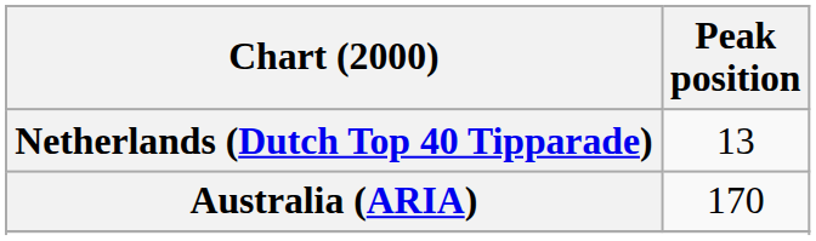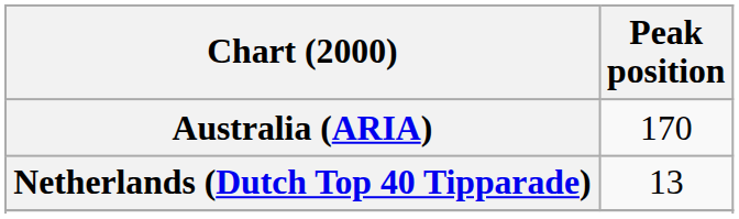 <table class="wikitable sortable plainrowheaders">
 <tr>
 <th>Chart (2000)</th>
 <th>Peak<br>position</th>
 </tr>
 <tr>
+<th scope="row">Australia (<a href='#'>ARIA</a>)</th>
+<td align="center">170</td>
+</tr>
+<tr>
 <th scope="row">Netherlands (<a href='#'>Dutch Top 40 Tipparade</a>)</th>
 <td align="center">13</td>
-</tr>
-<tr>
-<th scope="row">Australia (<a href='#'>ARIA</a>)</th>
-<td align="center">170</td>
 </tr>
 <tr>
 </tr>
 <tr>
 </tr>
 <tr>
 </tr>
 <tr>
 </tr>
 </table>
